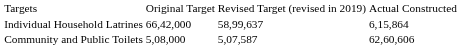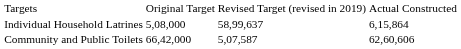 <table class=" wiki table">
 <tr>
 <td>Targets</td>
 <td>Original Target</td>
 <td>Revised Target (revised in 2019)</td>
 <td>Actual Constructed</td>
 </tr>
 <tr>
 <td>Individual Household Latrines</td>
-<td>66,42,000</td>
+<td>5,08,000</td>
 <td>58,99,637</td>
 <td>6,15,864</td>
 </tr>
 <tr>
 <td>Community and Public Toilets</td>
-<td>5,08,000</td>
+<td>66,42,000</td>
 <td>5,07,587</td>
 <td>62,60,606</td>
 </tr>
 </table>
